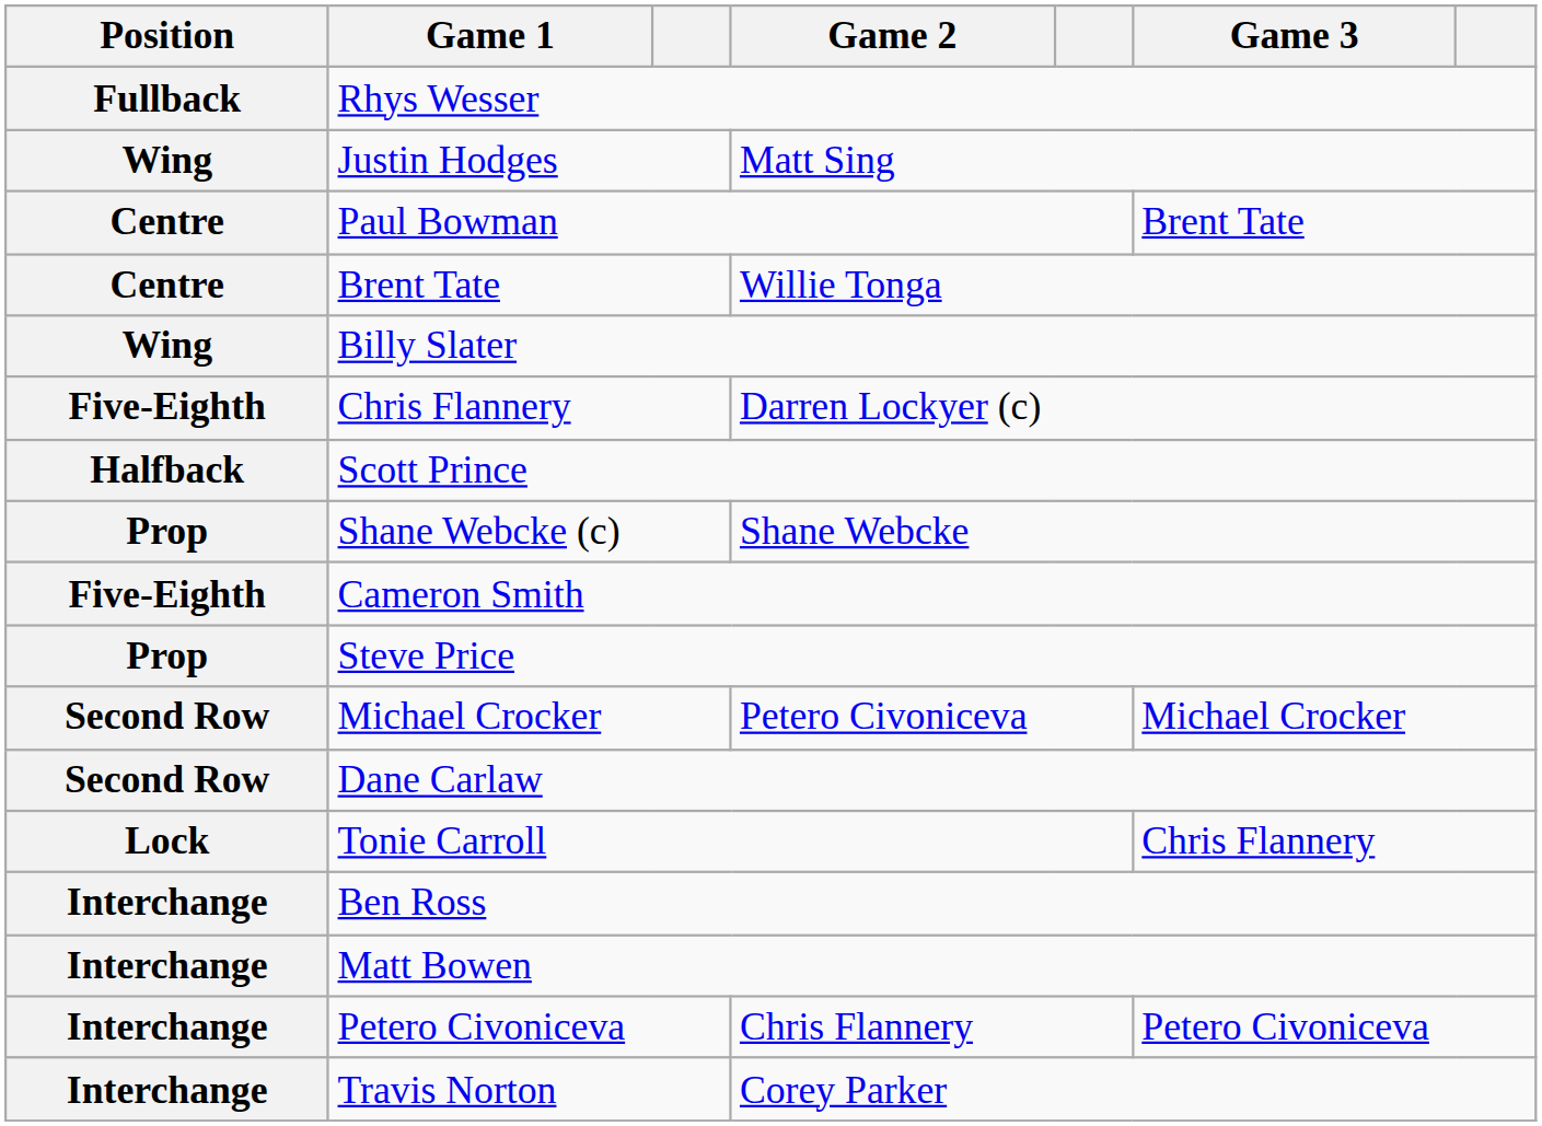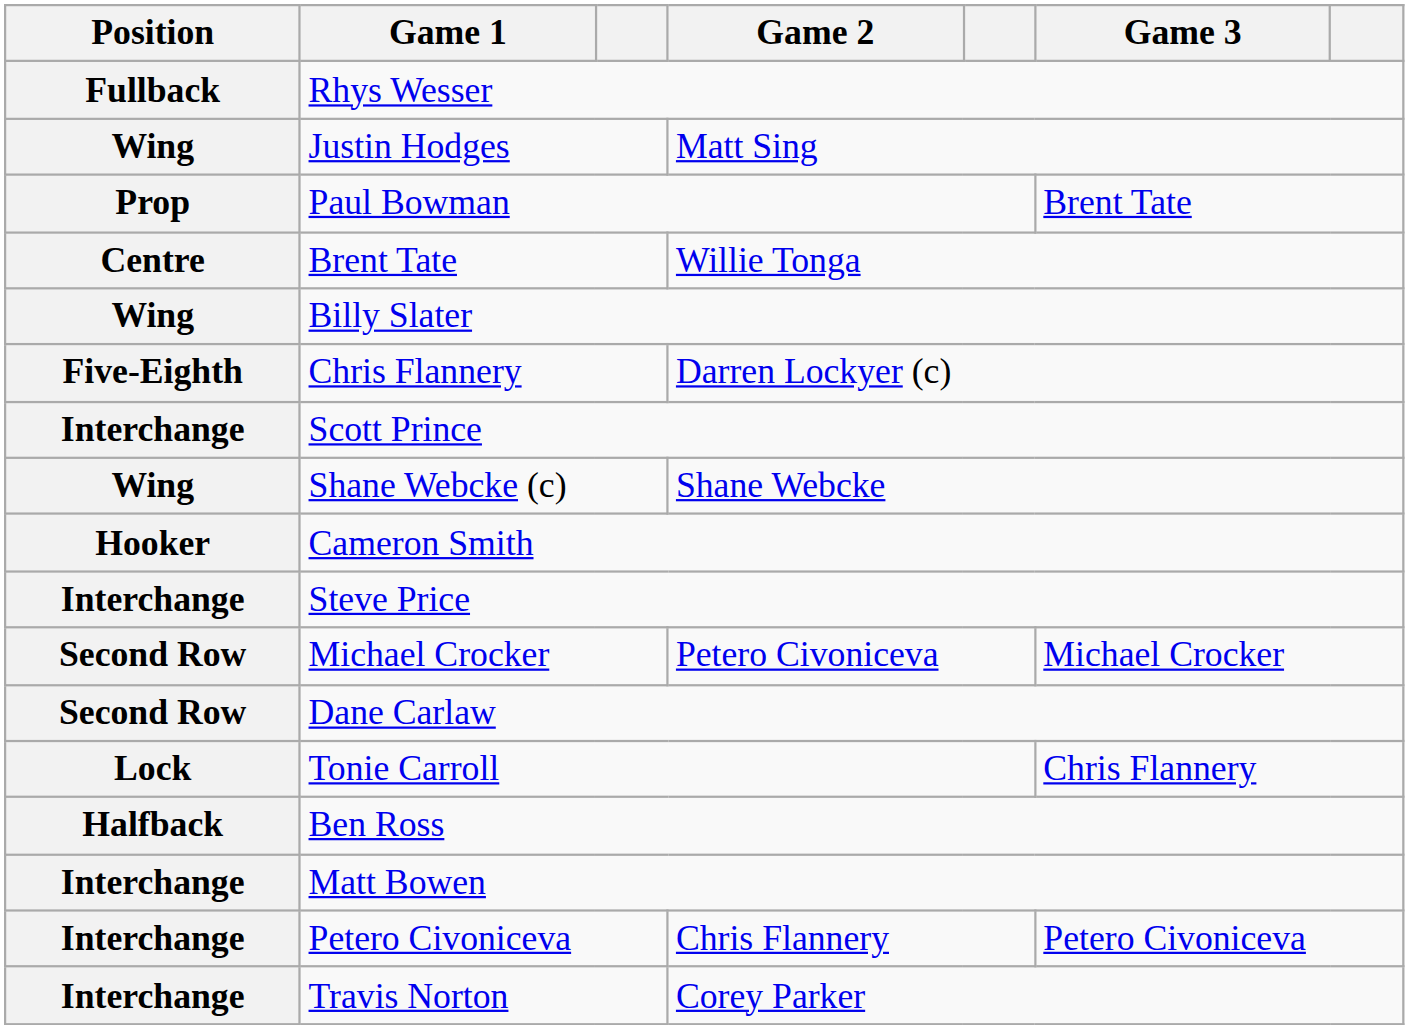 <table class="wikitable">
 <tr>
 <th style="width:125px;">Position</th>
 <th style="width:125px;">Game 1</th>
 <th style="width:25px;"></th>
 <th style="width:125px;">Game 2</th>
 <th style="width:25px;"></th>
 <th style="width:125px;">Game 3</th>
 <th style="width:25px;"></th>
 </tr>
 <tr>
 <th>Fullback</th>
 <td colspan="6"> <a href='#'>Rhys Wesser</a></td>
 </tr>
 <tr>
 <th>Wing</th>
 <td colspan="2"> <a href='#'>Justin Hodges</a></td>
 <td colspan="4"> <a href='#'>Matt Sing</a></td>
 </tr>
 <tr>
-<th>Centre</th>
+<th>Prop</th>
 <td colspan="4"> <a href='#'>Paul Bowman</a></td>
 <td colspan="2"> <a href='#'>Brent Tate</a></td>
 </tr>
 <tr>
 <th>Centre</th>
 <td colspan="2"> <a href='#'>Brent Tate</a></td>
 <td colspan="4"> <a href='#'>Willie Tonga</a></td>
 </tr>
 <tr>
 <th>Wing</th>
 <td colspan="6"> <a href='#'>Billy Slater</a></td>
 </tr>
 <tr>
 <th>Five-Eighth</th>
 <td colspan="2"> <a href='#'>Chris Flannery</a></td>
 <td colspan="4"> <a href='#'>Darren Lockyer</a> (c)</td>
 </tr>
 <tr>
-<th>Halfback</th>
+<th>Interchange</th>
 <td colspan="6"> <a href='#'>Scott Prince</a></td>
 </tr>
 <tr>
-<th>Prop</th>
+<th>Wing</th>
 <td colspan="2"> <a href='#'>Shane Webcke</a> (c)</td>
 <td colspan="4"> <a href='#'>Shane Webcke</a></td>
 </tr>
 <tr>
-<th>Five-Eighth</th>
+<th>Hooker</th>
 <td colspan="6"> <a href='#'>Cameron Smith</a></td>
 </tr>
 <tr>
-<th>Prop</th>
+<th>Interchange</th>
 <td colspan="6"> <a href='#'>Steve Price</a></td>
 </tr>
 <tr>
 <th>Second Row</th>
 <td colspan="2"> <a href='#'>Michael Crocker</a></td>
 <td colspan="2"> <a href='#'>Petero Civoniceva</a></td>
 <td colspan="2"> <a href='#'>Michael Crocker</a></td>
 </tr>
 <tr>
 <th>Second Row</th>
 <td colspan="6"> <a href='#'>Dane Carlaw</a></td>
 </tr>
 <tr>
 <th>Lock</th>
 <td colspan="4"> <a href='#'>Tonie Carroll</a></td>
 <td colspan="2"> <a href='#'>Chris Flannery</a></td>
 </tr>
 <tr>
-<th>Interchange</th>
+<th>Halfback</th>
 <td colspan="6"> <a href='#'>Ben Ross</a></td>
 </tr>
 <tr>
 <th>Interchange</th>
 <td colspan="6"> <a href='#'>Matt Bowen</a></td>
 </tr>
 <tr>
 <th>Interchange</th>
 <td colspan="2"> <a href='#'>Petero Civoniceva</a></td>
 <td colspan="2"> <a href='#'>Chris Flannery</a></td>
 <td colspan="2"> <a href='#'>Petero Civoniceva</a></td>
 </tr>
 <tr>
 <th>Interchange</th>
 <td colspan="2"> <a href='#'>Travis Norton</a></td>
 <td colspan="4"> <a href='#'>Corey Parker</a></td>
 </tr>
 </table>
